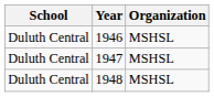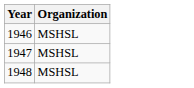 <table class="wikitable">
 <tr>
-<th>School</th>
 <th>Year</th>
 <th>Organization</th>
 </tr>
 <tr>
-<td>Duluth Central</td>
 <td>1946</td>
 <td>MSHSL</td>
 </tr>
 <tr>
-<td>Duluth Central</td>
 <td>1947</td>
 <td>MSHSL</td>
 </tr>
 <tr>
-<td>Duluth Central</td>
 <td>1948</td>
 <td>MSHSL</td>
 </tr>
 </table>
